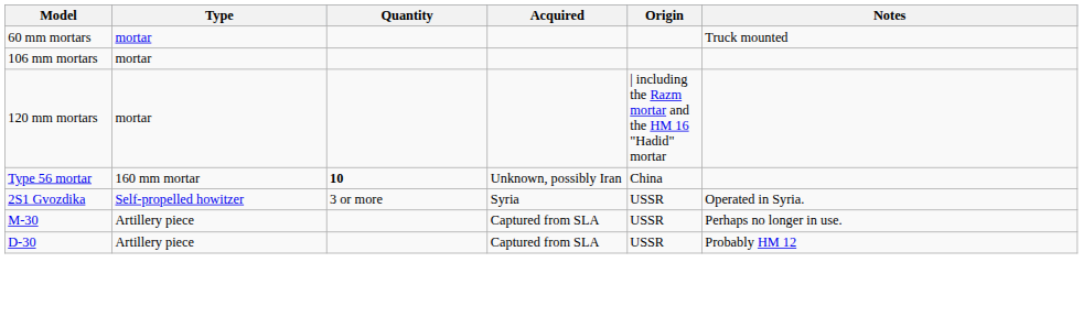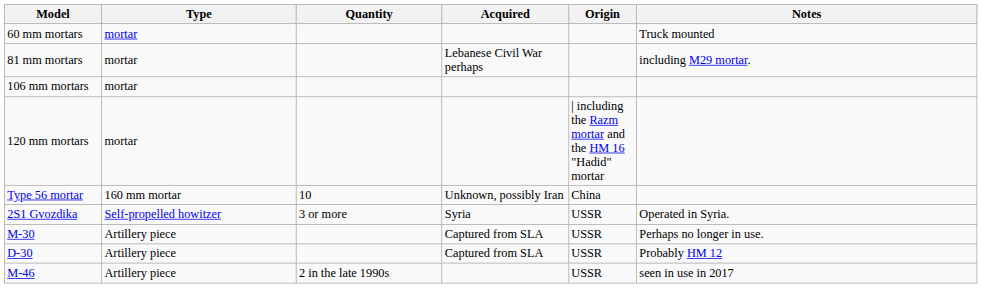 <table class="wikitable" style="width:100%;">
 <tr style="background:#aabccc;">
 <th style="width:10%;">Model</th>
 <th style="width:20%;">Type</th>
 <th style="width:15%;">Quantity</th>
 <th style="width:13%;">Acquired</th>
 <th style="width:7%;">Origin</th>
 <th>Notes</th>
 </tr>
 <tr>
 <td>60 mm mortars</td>
 <td><a href='#'>mortar</a></td>
 <td></td>
 <td></td>
 <td></td>
 <td>Truck mounted</td>
+</tr>
+<tr>
+<td>81 mm mortars</td>
+<td>mortar</td>
+<td></td>
+<td>Lebanese Civil War perhaps</td>
+<td></td>
+<td> including <a href='#'>M29 mortar</a>.</td>
 </tr>
 <tr>
 <td>106 mm mortars</td>
 <td>mortar</td>
 <td></td>
 <td></td>
 <td></td>
 <td></td>
 </tr>
 <tr>
 <td>120 mm mortars</td>
 <td>mortar</td>
 <td></td>
 <td></td>
 <td>| including the <a href='#'>Razm mortar</a> and the <a href='#'>HM 16</a> "Hadid" mortar</td>
 </tr>
 <tr>
 <td><a href='#'>Type 56 mortar</a></td>
 <td>160 mm mortar</td>
-<td><strong>10</strong></td>
+<td>10</td>
 <td>Unknown, possibly Iran</td>
 <td>China</td>
 <td></td>
 </tr>
 <tr>
 <td><a href='#'>2S1 Gvozdika</a></td>
 <td><a href='#'>Self-propelled howitzer</a></td>
 <td>3 or more</td>
 <td>Syria</td>
 <td>USSR</td>
 <td>Operated in Syria.</td>
 </tr>
 <tr>
 <td><a href='#'>M-30</a></td>
 <td>Artillery piece</td>
 <td></td>
 <td>Captured from SLA</td>
 <td>USSR</td>
 <td>Perhaps no longer in use.</td>
 </tr>
 <tr>
 <td><a href='#'>D-30</a></td>
 <td>Artillery piece</td>
 <td></td>
 <td>Captured from SLA</td>
 <td>USSR</td>
 <td>Probably <a href='#'>HM 12</a></td>
 </tr>
+<tr>
+<td><a href='#'>M-46</a></td>
+<td>Artillery piece</td>
+<td> 2 in the late 1990s</td>
+<td></td>
+<td>USSR</td>
+<td>seen in use in 2017</td>
+</tr>
 </table>
